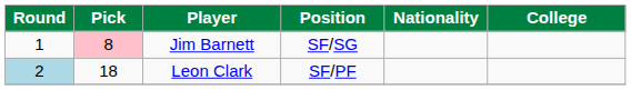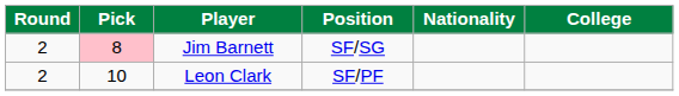 <table class="wikitable sortable sortable">
 <tr>
 <th style="background:#008040; color:white" width="10%">Round</th>
 <th style="background:#008040; color:white" width="10%">Pick</th>
 <th style="background:#008040; color:white" width="20%">Player</th>
 <th style="background:#008040; color:white" width="15%">Position</th>
 <th style="background:#008040; color:white" width="15%">Nationality</th>
 <th style="background:#008040; color:white" width="20%">College</th>
 </tr>
 <tr style="text-align: center">
-<td>1</td>
+<td>2</td>
 <td style="background: pink;">8</td>
 <td><a href='#'>Jim Barnett</a></td>
 <td><a href='#'>SF</a>/<a href='#'>SG</a></td>
 <td></td>
 <td></td>
 </tr>
 <tr style="text-align: center">
-<td style="background: lightblue;">2</td>
-<td>18</td>
+<td>2</td>
+<td>10</td>
 <td><a href='#'>Leon Clark</a></td>
 <td><a href='#'>SF</a>/<a href='#'>PF</a></td>
 <td></td>
 <td></td>
 </tr>
 <tr>
 </tr>
 </table>
